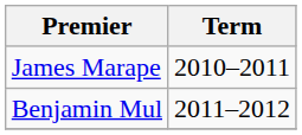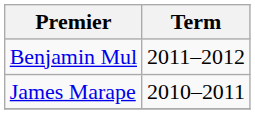 <table class="wikitable">
 <tr>
 <th><strong>Premier</strong></th>
 <th><strong>Term</strong></th>
 </tr>
 <tr>
+<td><a href='#'>Benjamin Mul</a></td>
+<td>2011–2012</td>
+</tr>
+<tr>
 <td><a href='#'>James Marape</a></td>
 <td>2010–2011</td>
 </tr>
 <tr>
-<td><a href='#'>Benjamin Mul</a></td>
-<td>2011–2012</td>
-</tr>
-<tr>
 </tr>
 </table>
